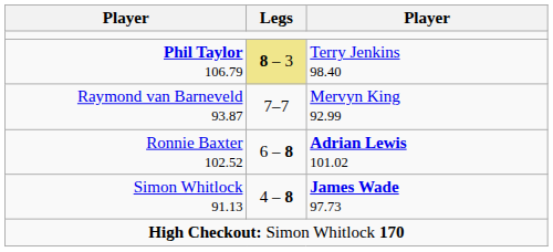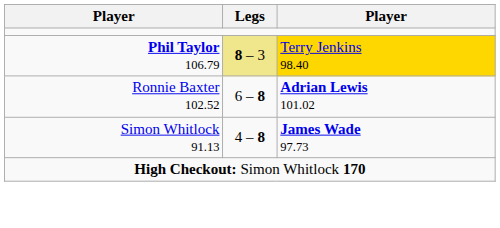 <table class=wikitable style="text-align:center">
 <tr>
 <th width=225>Player</th>
 <th width=50>Legs</th>
 <th width=225>Player</th>
 </tr>
 <tr align=center>
 <td colspan="3"></td>
 </tr>
 <tr align=left>
 <td align=right><strong><a href='#'>Phil Taylor</a></strong>  <br> <small><span>106.79</span></small></td>
 <td align=center style="background: khaki;"><strong>8</strong> – 3</td>
-<td> <a href='#'>Terry Jenkins</a> <br> <small><span>98.40</span></small></td>
-</tr>
-<tr align=left>
-<td align=right><a href='#'>Raymond van Barneveld</a>  <br> <small><span>93.87</span></small></td>
-<td align=center>7–7</td>
-<td> <a href='#'>Mervyn King</a> <br> <small><span>92.99</span></small></td>
+<td style="background: gold;"> <a href='#'>Terry Jenkins</a> <br> <small><span>98.40</span></small></td>
 </tr>
 <tr align=left>
 <td align=right><a href='#'>Ronnie Baxter</a>  <br> <small><span>102.52</span></small></td>
 <td align=center>6 – <strong>8</strong></td>
 <td> <strong><a href='#'>Adrian Lewis</a></strong> <br> <small><span>101.02</span></small></td>
 </tr>
 <tr align=left>
 <td align=right><a href='#'>Simon Whitlock</a>  <br> <small><span>91.13</span></small></td>
 <td align=center>4 – <strong>8</strong></td>
 <td> <strong><a href='#'>James Wade</a></strong> <br> <small><span>97.73</span></small></td>
 </tr>
 <tr align=center>
 <td colspan="3"><strong>High Checkout:</strong> Simon Whitlock <strong>170</strong></td>
 </tr>
 </table>
